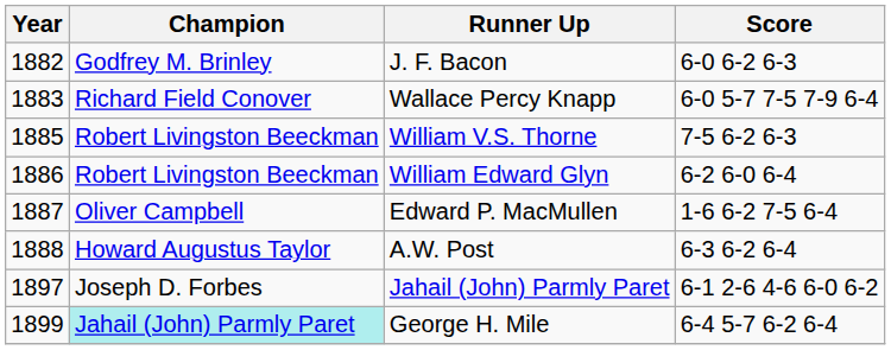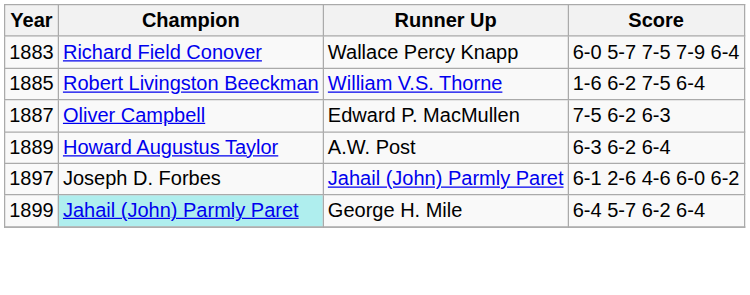 <table class="wikitable sortable">
 <tr>
 <th>Year</th>
 <th>Champion</th>
 <th>Runner Up</th>
 <th>Score</th>
-</tr>
-<tr>
-<td>1882</td>
-<td> <a href='#'>Godfrey M. Brinley</a></td>
-<td> J. F. Bacon</td>
-<td>6-0 6-2 6-3</td>
 </tr>
 <tr>
 <td>1883</td>
 <td> <a href='#'>Richard Field Conover</a></td>
 <td> Wallace Percy Knapp</td>
 <td>6-0 5-7 7-5 7-9 6-4 </td>
 </tr>
 <tr>
 <td>1885</td>
 <td> <a href='#'>Robert Livingston Beeckman</a></td>
 <td> <a href='#'>William V.S. Thorne</a></td>
-<td>7-5 6-2 6-3 </td>
-</tr>
-<tr>
-<td>1886</td>
-<td> <a href='#'>Robert Livingston Beeckman</a></td>
-<td> <a href='#'>William Edward Glyn</a></td>
-<td>6-2 6-0 6-4 </td>
+<td>1-6 6-2 7-5 6-4 </td>
 </tr>
 <tr>
 <td>1887</td>
 <td> <a href='#'>Oliver Campbell</a></td>
 <td> Edward P. MacMullen</td>
-<td>1-6 6-2 7-5 6-4 </td>
+<td>7-5 6-2 6-3 </td>
 </tr>
 <tr>
-<td>1888</td>
+<td>1889</td>
 <td> <a href='#'>Howard Augustus Taylor</a></td>
 <td> A.W. Post</td>
 <td>6-3 6-2 6-4 </td>
 </tr>
 <tr>
 <td>1897 </td>
 <td> Joseph D. Forbes</td>
 <td> <a href='#'>Jahail (John) Parmly Paret</a></td>
 <td>6-1 2-6 4-6 6-0 6-2</td>
 </tr>
 <tr>
 <td>1899 </td>
 <td style="background: paleturquoise;">  <a href='#'>Jahail (John) Parmly Paret</a></td>
 <td> George H. Mile</td>
 <td>6-4 5-7 6-2 6-4</td>
 </tr>
 <tr>
 </tr>
 </table>
